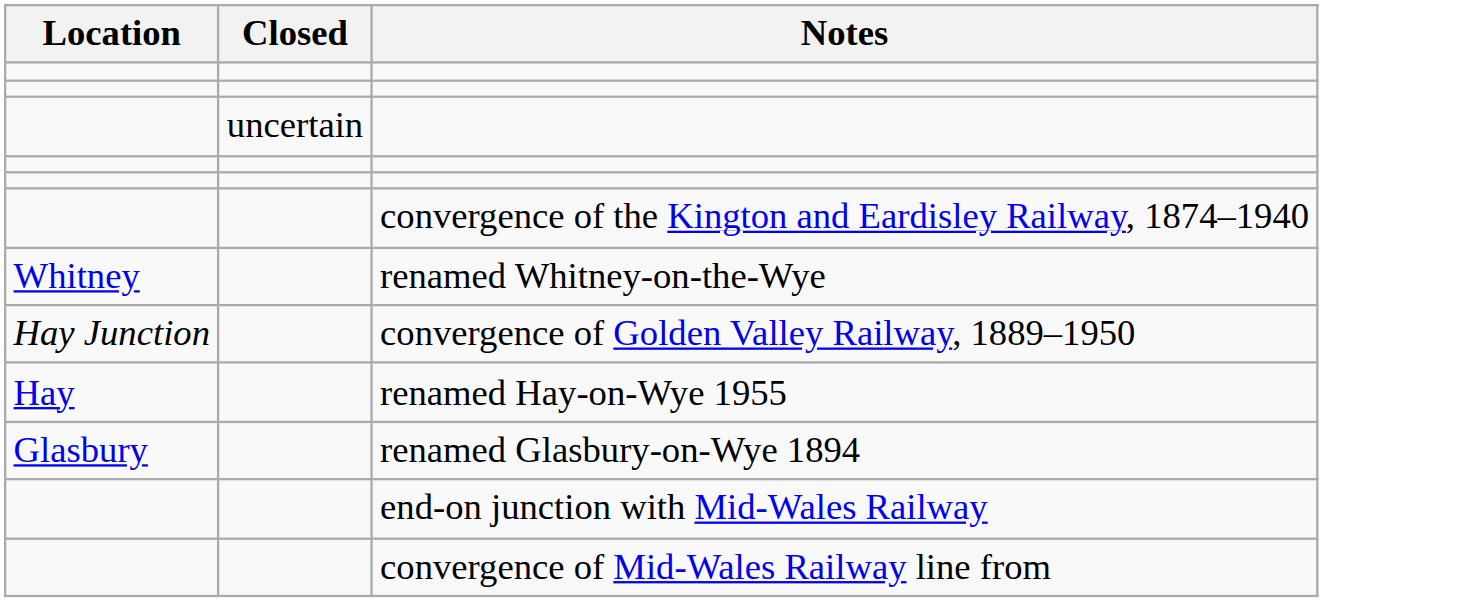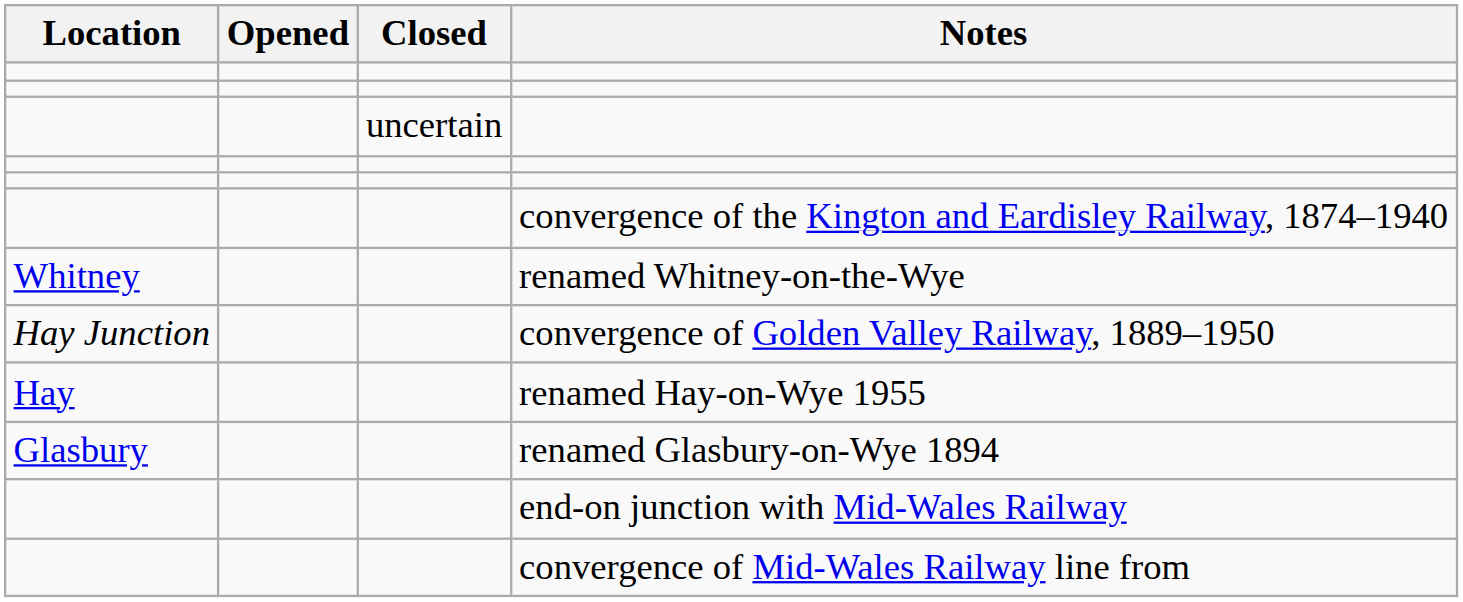 <table class="wikitable sortable">
 <tr>
 <th>Location</th>
+<th>Opened</th>
 <th>Closed</th>
 <th>Notes</th>
 </tr>
 <tr>
+<td></td>
 <td></td>
 <td></td>
 <td></td>
 </tr>
 <tr>
 <td></td>
 <td></td>
 <td></td>
+<td></td>
 </tr>
 <tr>
+<td></td>
 <td></td>
 <td>uncertain</td>
 <td></td>
 </tr>
 <tr>
 <td></td>
 <td></td>
 <td></td>
+<td></td>
 </tr>
 <tr>
+<td></td>
 <td></td>
 <td></td>
 <td></td>
 </tr>
 <tr>
 <td></td>
 <td></td>
+<td></td>
 <td>convergence of the <a href='#'>Kington and Eardisley Railway</a>, 1874–1940</td>
 </tr>
 <tr>
 <td><a href='#'>Whitney</a></td>
+<td></td>
 <td></td>
 <td>renamed Whitney-on-the-Wye</td>
 </tr>
 <tr>
 <td><em>Hay Junction</em></td>
 <td></td>
+<td></td>
 <td>convergence of <a href='#'>Golden Valley Railway</a>, 1889–1950</td>
 </tr>
 <tr>
 <td><a href='#'>Hay</a></td>
+<td></td>
 <td></td>
 <td>renamed Hay-on-Wye 1955</td>
 </tr>
 <tr>
 <td><a href='#'>Glasbury</a></td>
 <td></td>
+<td></td>
 <td>renamed Glasbury-on-Wye 1894</td>
 </tr>
 <tr>
+<td></td>
 <td></td>
 <td></td>
 <td>end-on junction with <a href='#'>Mid-Wales Railway</a></td>
 </tr>
 <tr>
 <td></td>
 <td></td>
+<td></td>
 <td>convergence of <a href='#'>Mid-Wales Railway</a> line from </td>
 </tr>
 </table>
